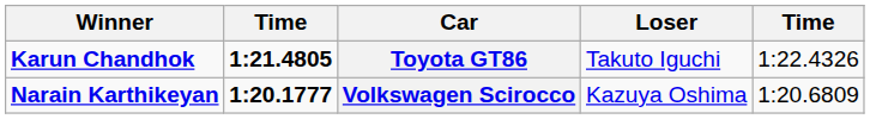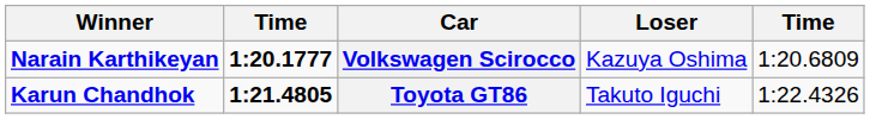 <table class="wikitable">
 <tr>
 <th>Winner</th>
 <th>Time</th>
 <th>Car</th>
 <th>Loser</th>
 <th>Time</th>
 </tr>
 <tr>
+<td><strong> <a href='#'>Narain Karthikeyan</a></strong></td>
+<td><strong>1:20.1777</strong></td>
+<th><a href='#'>Volkswagen Scirocco</a></th>
+<td> <a href='#'>Kazuya Oshima</a></td>
+<td>1:20.6809</td>
+</tr>
+<tr>
 <td><strong> <a href='#'>Karun Chandhok</a></strong></td>
 <td><strong>1:21.4805</strong></td>
 <th><a href='#'>Toyota GT86</a></th>
 <td> <a href='#'>Takuto Iguchi</a></td>
 <td>1:22.4326</td>
 </tr>
-<tr>
-<td><strong> <a href='#'>Narain Karthikeyan</a></strong></td>
-<td><strong>1:20.1777</strong></td>
-<th><a href='#'>Volkswagen Scirocco</a></th>
-<td> <a href='#'>Kazuya Oshima</a></td>
-<td>1:20.6809</td>
-</tr>
 </table>
